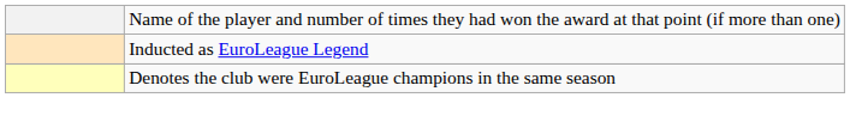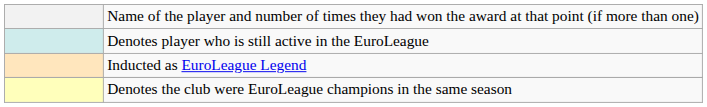 <table class="wikitable plainrowheaders">
 <tr>
 <th scope="row"></th>
 <td>Name of the player and number of times they had won the award at that point (if more than one)</td>
+</tr>
+<tr>
+<td style="background-color:#CFECEC; border:1px solid #aaaaaa; width:6em"></td>
+<td>Denotes player who is still active in the EuroLeague</td>
 </tr>
 <tr>
 <td style="background-color:#FFE6BD; border:1px solid #aaaaaa; width:6em"></td>
 <td>Inducted as <a href='#'>EuroLeague Legend</a></td>
 </tr>
 <tr>
 </tr>
 <tr>
 <th scope="row" style="text-align:center; background:#ffb"></th>
 <td>Denotes the club were EuroLeague champions in the same season</td>
 </tr>
 </table>
